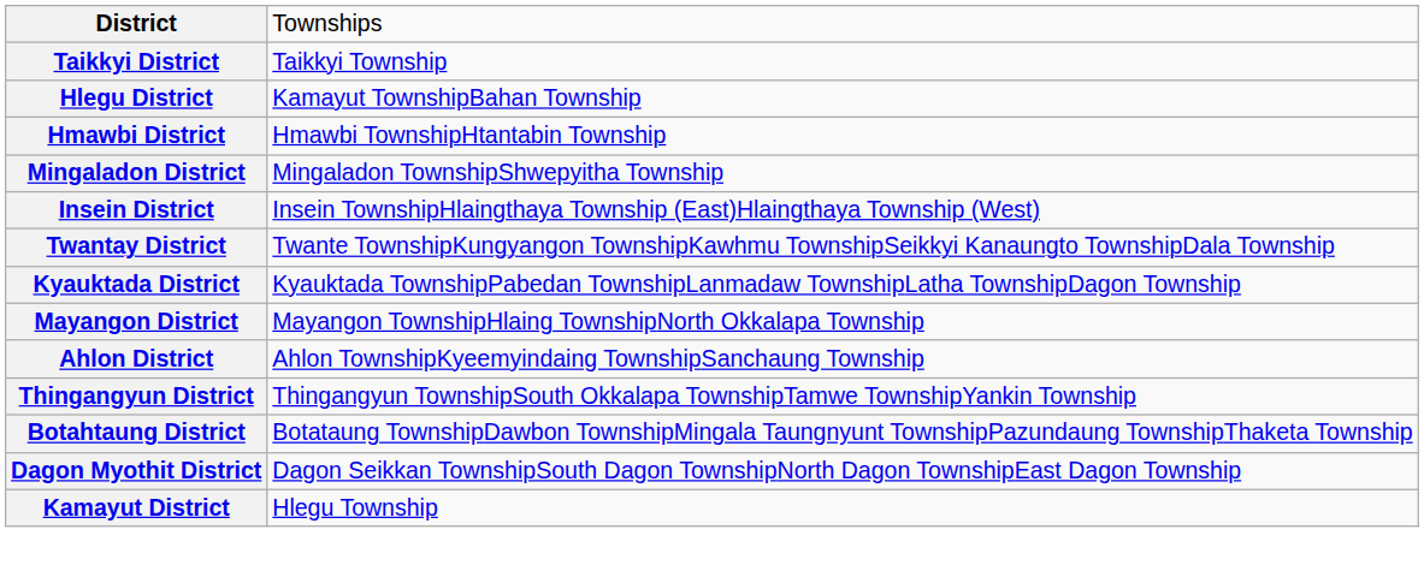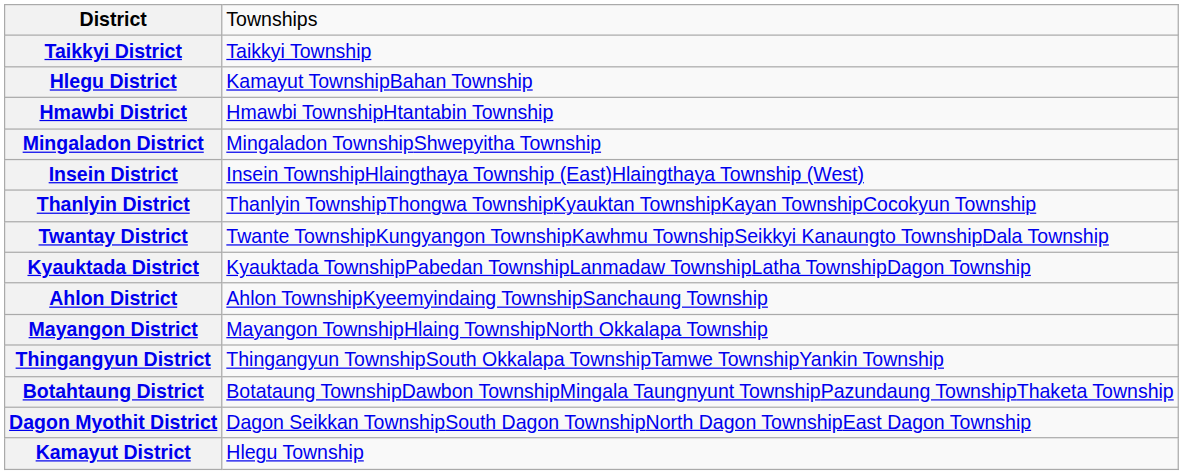 <table class="wikitable mw-collapsible mw-collapsed">
 <tr>
 <th>District</th>
 <td>Townships</td>
 </tr>
 <tr>
 <th><a href='#'>Taikkyi District</a> <br></th>
 <td><a href='#'>Taikkyi Township</a></td>
 </tr>
 <tr>
 <th><a href='#'>Hlegu District</a><br></th>
 <td><a href='#'>Kamayut Township</a><a href='#'>Bahan Township</a></td>
 </tr>
 <tr>
 <th><a href='#'>Hmawbi District</a><br></th>
 <td><a href='#'>Hmawbi Township</a><a href='#'>Htantabin Township</a></td>
 </tr>
 <tr>
 <th><a href='#'>Mingaladon District</a><br></th>
 <td><a href='#'>Mingaladon Township</a><a href='#'>Shwepyitha Township</a></td>
 </tr>
 <tr>
 <th><a href='#'>Insein District</a><br></th>
 <td><a href='#'>Insein Township</a><a href='#'>Hlaingthaya Township (East)</a><a href='#'>Hlaingthaya Township (West)</a></td>
 </tr>
 <tr>
+<th><a href='#'>Thanlyin District</a><br></th>
+<td><a href='#'>Thanlyin Township</a><a href='#'>Thongwa Township</a><a href='#'>Kyauktan Township</a><a href='#'>Kayan Township</a><a href='#'>Cocokyun Township</a></td>
+</tr>
+<tr>
 <th><a href='#'>Twantay District</a><br></th>
 <td><a href='#'>Twante Township</a><a href='#'>Kungyangon Township</a><a href='#'>Kawhmu Township</a><a href='#'>Seikkyi Kanaungto Township</a><a href='#'>Dala Township</a></td>
 </tr>
 <tr>
 <th><a href='#'>Kyauktada District</a><br></th>
 <td><a href='#'>Kyauktada Township</a><a href='#'>Pabedan Township</a><a href='#'>Lanmadaw Township</a><a href='#'>Latha Township</a><a href='#'>Dagon Township</a></td>
 </tr>
 <tr>
+<th><a href='#'>Ahlon District</a><br></th>
+<td><a href='#'>Ahlon Township</a><a href='#'>Kyeemyindaing Township</a><a href='#'>Sanchaung Township</a></td>
+</tr>
+<tr>
 <th><a href='#'>Mayangon District</a><br></th>
 <td><a href='#'>Mayangon Township</a><a href='#'>Hlaing Township</a><a href='#'>North Okkalapa Township</a></td>
-</tr>
-<tr>
-<th><a href='#'>Ahlon District</a><br></th>
-<td><a href='#'>Ahlon Township</a><a href='#'>Kyeemyindaing Township</a><a href='#'>Sanchaung Township</a></td>
 </tr>
 <tr>
 <th><a href='#'>Thingangyun District</a><br></th>
 <td><a href='#'>Thingangyun Township</a><a href='#'>South Okkalapa Township</a><a href='#'>Tamwe Township</a><a href='#'>Yankin Township</a></td>
 </tr>
 <tr>
 <th><a href='#'>Botahtaung District</a><br></th>
 <td><a href='#'>Botataung Township</a><a href='#'>Dawbon Township</a><a href='#'>Mingala Taungnyunt Township</a><a href='#'>Pazundaung Township</a><a href='#'>Thaketa Township</a></td>
 </tr>
 <tr>
 <th><a href='#'>Dagon Myothit District</a><br></th>
 <td><a href='#'>Dagon Seikkan Township</a><a href='#'>South Dagon Township</a><a href='#'>North Dagon Township</a><a href='#'>East Dagon Township</a></td>
 </tr>
 <tr>
 <th><a href='#'>Kamayut District</a><br></th>
 <td><a href='#'>Hlegu Township</a></td>
 </tr>
 </table>
